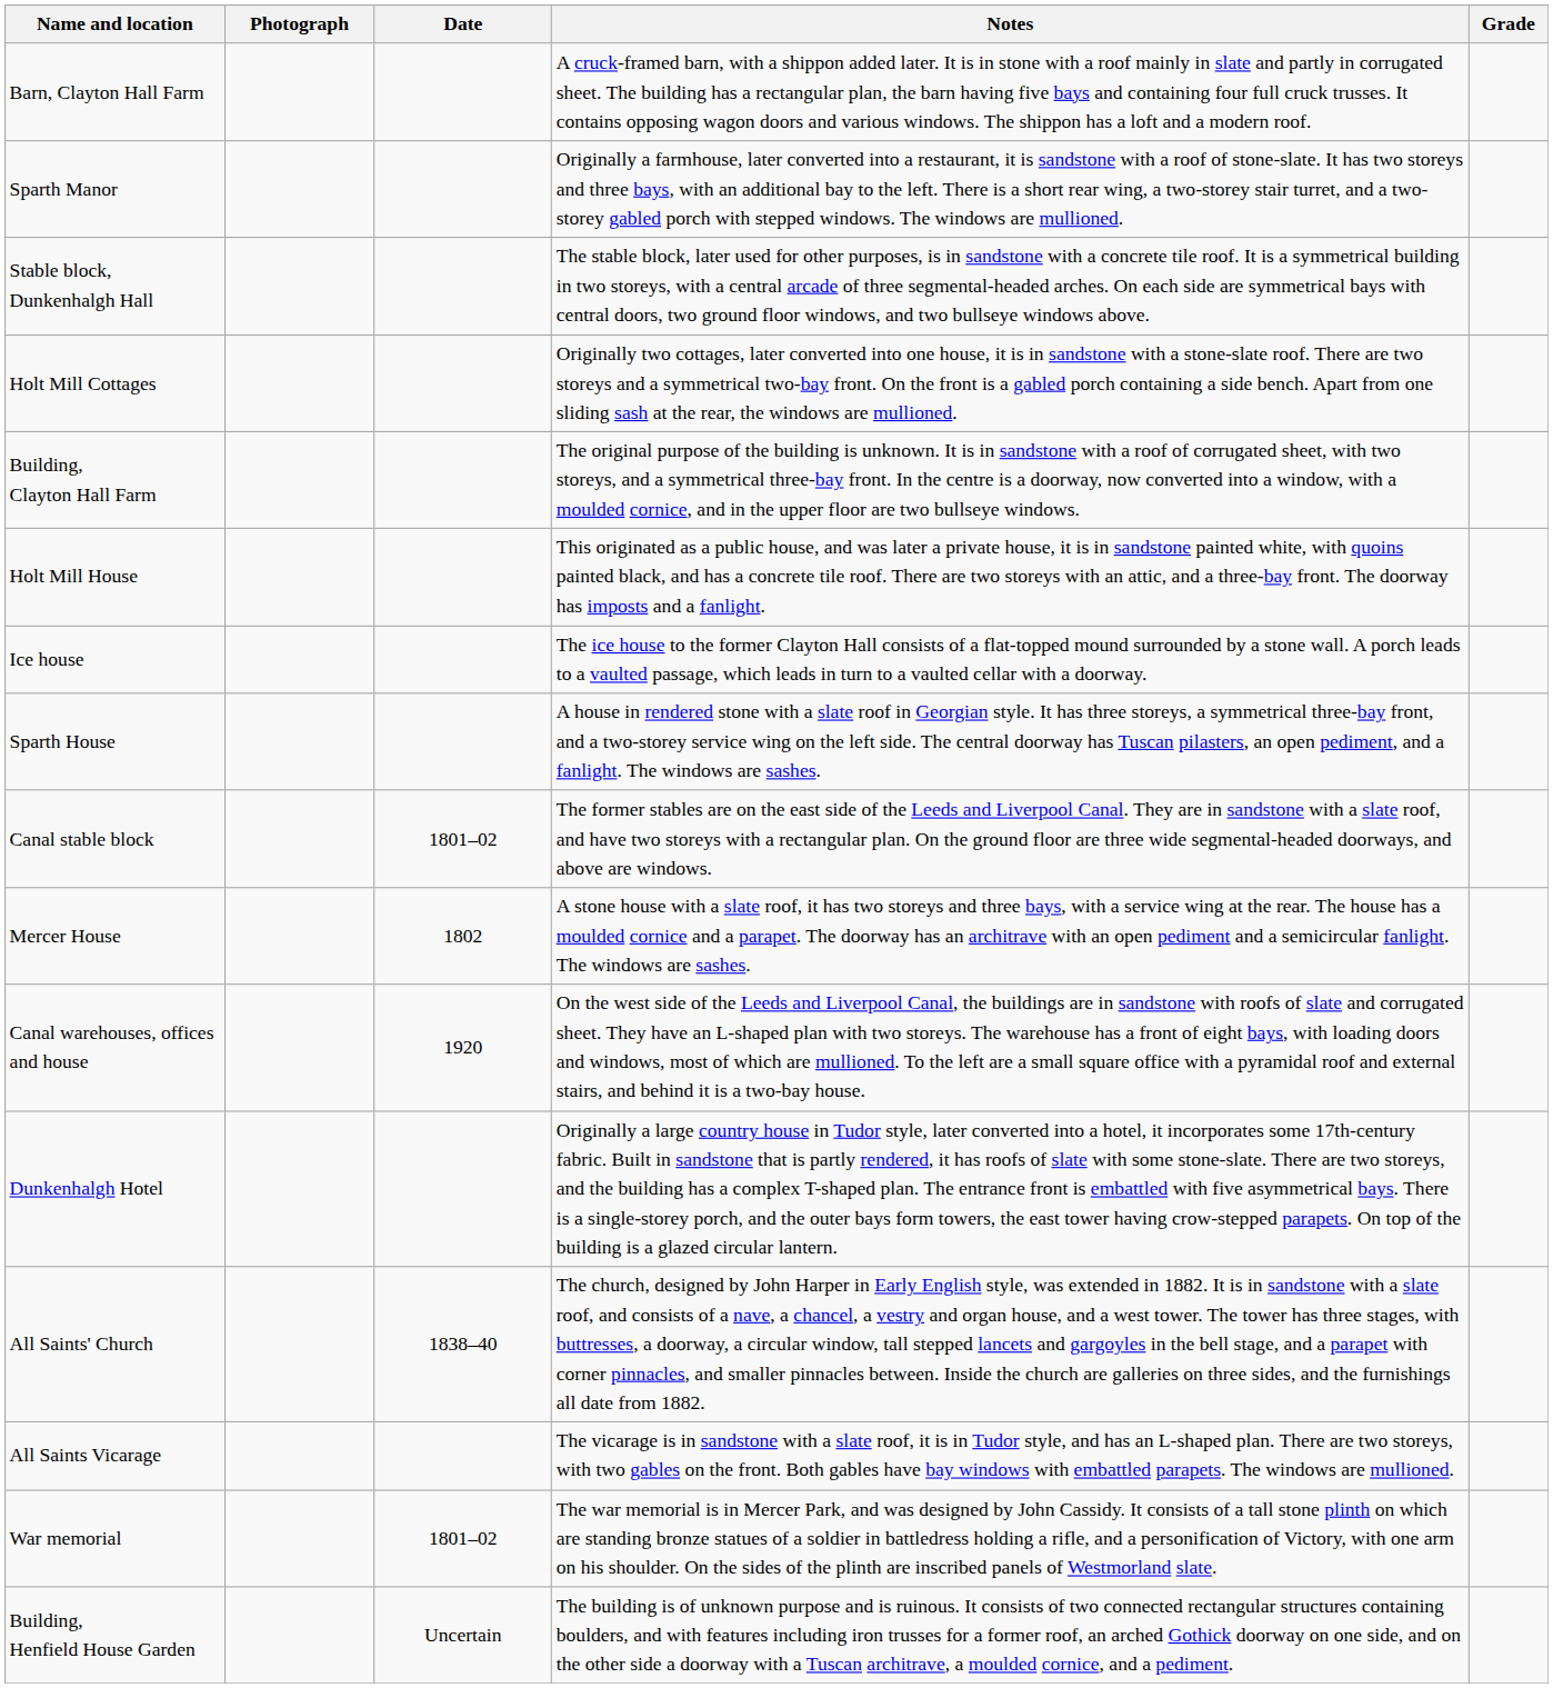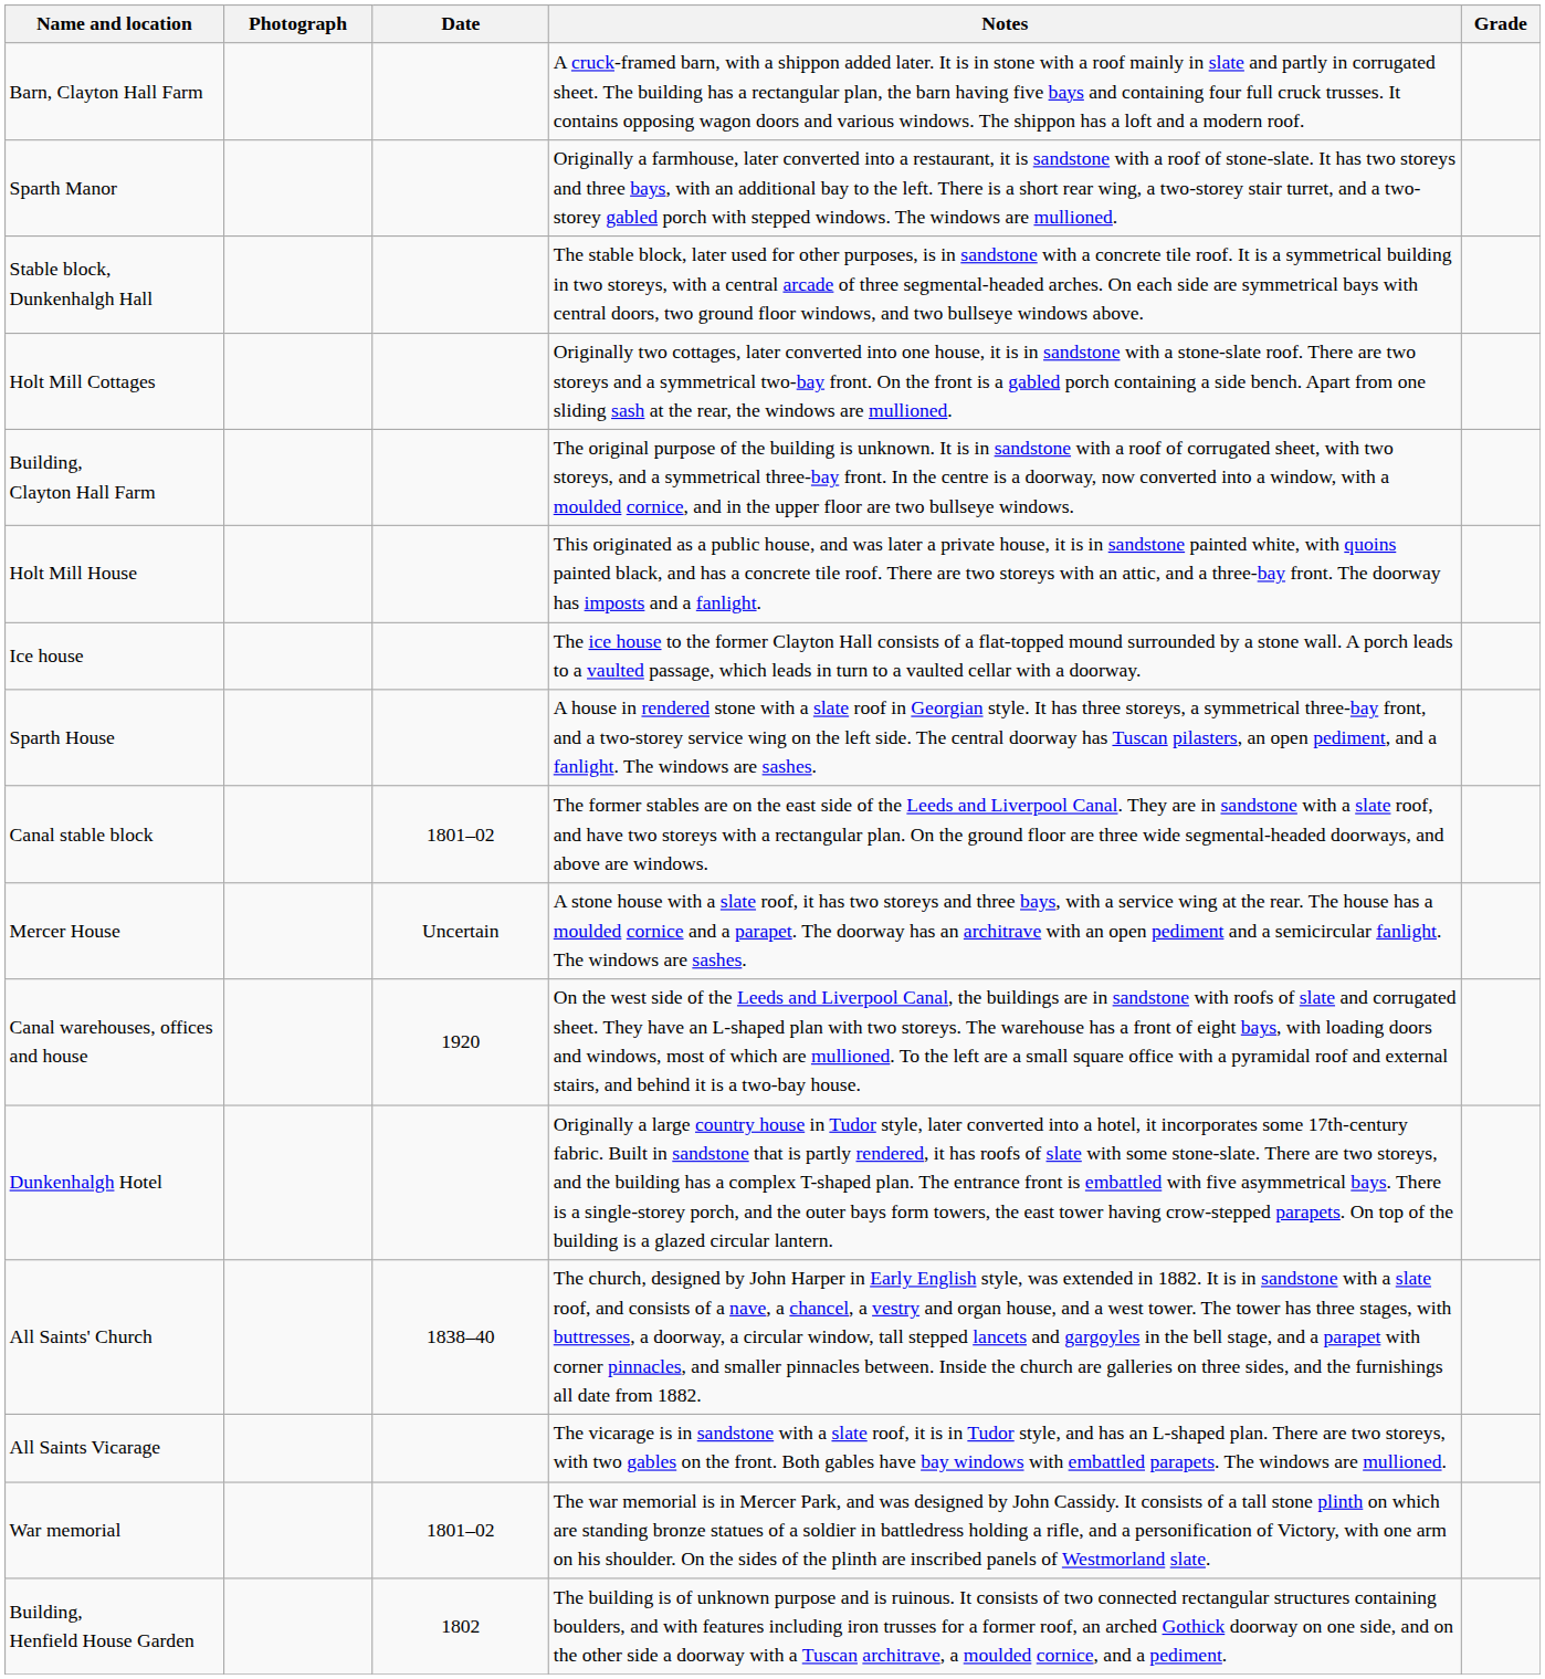 <table class="wikitable sortable plainrowheaders" style="width:100%;border:0px;text-align:left;line-height:150%;">
 <tr>
 <th scope="col"  style="width:150px">Name and location</th>
 <th scope="col"  style="width:100px" class="unsortable">Photograph</th>
 <th scope="col"  style="width:120px">Date</th>
 <th scope="col"  style="width:650px" class="unsortable">Notes</th>
 <th scope="col"  style="width:50px">Grade</th>
 </tr>
 <tr>
 <td>Barn, Clayton Hall Farm<br><small></small></td>
 <td></td>
 <td align="center"></td>
 <td>A <a href='#'>cruck</a>-framed barn, with a shippon added later.  It is in stone with a roof mainly in <a href='#'>slate</a> and partly in corrugated sheet.  The building has a rectangular plan, the barn having five <a href='#'>bays</a> and containing four full cruck trusses.  It contains opposing wagon doors and various windows.  The shippon has a loft and a modern roof.</td>
 <td align="center" ></td>
 </tr>
 <tr>
 <td>Sparth Manor<br><small></small></td>
 <td></td>
 <td align="center"></td>
 <td>Originally a farmhouse, later converted into a restaurant, it is <a href='#'>sandstone</a> with a roof of stone-slate.  It has two storeys and three <a href='#'>bays</a>, with an additional bay to the left.  There is a short rear wing, a two-storey stair turret, and a two-storey <a href='#'>gabled</a> porch with stepped windows.  The windows are <a href='#'>mullioned</a>.</td>
 <td align="center" ></td>
 </tr>
 <tr>
 <td>Stable block,<br>Dunkenhalgh Hall<br><small></small></td>
 <td></td>
 <td align="center"></td>
 <td>The stable block, later used for other purposes, is in <a href='#'>sandstone</a> with a concrete tile roof.  It is a symmetrical building in two storeys, with a central <a href='#'>arcade</a> of three segmental-headed arches.  On each side are symmetrical bays with central doors, two ground floor windows, and two bullseye windows above.</td>
 <td align="center" ></td>
 </tr>
 <tr>
 <td>Holt Mill Cottages<br><small></small></td>
 <td></td>
 <td align="center"></td>
 <td>Originally two cottages, later converted into one house, it is in <a href='#'>sandstone</a> with a stone-slate roof.  There are two storeys and a symmetrical two-<a href='#'>bay</a> front.  On the front is a <a href='#'>gabled</a> porch containing a side bench.  Apart from one sliding <a href='#'>sash</a> at the rear, the windows are <a href='#'>mullioned</a>.</td>
 <td align="center" ></td>
 </tr>
 <tr>
 <td>Building,<br>Clayton Hall Farm<br><small></small></td>
 <td></td>
 <td align="center"></td>
 <td>The original purpose of the building is unknown.  It is in <a href='#'>sandstone</a> with a roof of corrugated sheet, with two storeys, and a symmetrical three-<a href='#'>bay</a> front.  In the centre is a doorway, now converted into a window, with a <a href='#'>moulded</a> <a href='#'>cornice</a>, and in the upper floor are two bullseye windows.</td>
 <td align="center" ></td>
 </tr>
 <tr>
 <td>Holt Mill House<br><small></small></td>
 <td></td>
 <td align="center"></td>
 <td>This originated as a public house, and was later a private house, it is in <a href='#'>sandstone</a> painted white, with <a href='#'>quoins</a> painted black, and has a concrete tile roof.  There are two storeys with an attic, and a three-<a href='#'>bay</a> front.  The doorway has <a href='#'>imposts</a> and a <a href='#'>fanlight</a>.</td>
 <td align="center" ></td>
 </tr>
 <tr>
 <td>Ice house<br><small></small></td>
 <td></td>
 <td align="center"></td>
 <td>The <a href='#'>ice house</a> to the former Clayton Hall consists of a flat-topped mound surrounded by a stone wall.  A porch leads to a <a href='#'>vaulted</a> passage, which leads in turn to a vaulted cellar with a doorway.</td>
 <td align="center" ></td>
 </tr>
 <tr>
 <td>Sparth House<br><small></small></td>
 <td></td>
 <td align="center"></td>
 <td>A house in <a href='#'>rendered</a> stone with a <a href='#'>slate</a> roof in <a href='#'>Georgian</a> style.  It has three storeys, a symmetrical three-<a href='#'>bay</a> front, and a two-storey service wing on the left side.  The central doorway has <a href='#'>Tuscan</a> <a href='#'>pilasters</a>, an open <a href='#'>pediment</a>, and a <a href='#'>fanlight</a>.  The windows are <a href='#'>sashes</a>.</td>
 <td align="center" ></td>
 </tr>
 <tr>
 <td>Canal stable block<br><small></small></td>
 <td></td>
 <td align="center">1801–02</td>
 <td>The former stables are on the east side of the <a href='#'>Leeds and Liverpool Canal</a>.  They are in <a href='#'>sandstone</a> with a <a href='#'>slate</a> roof, and have two storeys with a rectangular plan.  On the ground floor are three wide segmental-headed doorways, and above are windows.</td>
 <td align="center" ></td>
 </tr>
 <tr>
 <td>Mercer House<br><small></small></td>
 <td></td>
-<td align="center">1802</td>
+<td align="center">Uncertain</td>
 <td>A stone house with a <a href='#'>slate</a> roof, it has two storeys and three <a href='#'>bays</a>, with a service wing at the rear.  The house has a <a href='#'>moulded</a> <a href='#'>cornice</a> and a <a href='#'>parapet</a>.  The doorway has an <a href='#'>architrave</a> with an open <a href='#'>pediment</a> and a semicircular <a href='#'>fanlight</a>.  The windows are <a href='#'>sashes</a>.</td>
 <td align="center" ></td>
 </tr>
 <tr>
 <td>Canal warehouses, offices and house<br><small></small></td>
 <td></td>
 <td align="center">1920</td>
 <td>On the west side of the <a href='#'>Leeds and Liverpool Canal</a>, the buildings are in <a href='#'>sandstone</a> with roofs of <a href='#'>slate</a> and corrugated sheet.  They have an L-shaped plan with two storeys.  The warehouse has a front of eight <a href='#'>bays</a>, with loading doors and windows, most of which are <a href='#'>mullioned</a>.  To the left are a small square office with a pyramidal roof and external stairs, and behind it is a two-bay house.</td>
 <td align="center" ></td>
 </tr>
 <tr>
 <td><a href='#'>Dunkenhalgh</a> Hotel<br><small></small></td>
 <td></td>
 <td align="center"></td>
 <td>Originally a large <a href='#'>country house</a> in <a href='#'>Tudor</a> style, later converted into a hotel, it incorporates some 17th-century fabric.  Built in <a href='#'>sandstone</a> that is partly <a href='#'>rendered</a>, it has roofs of <a href='#'>slate</a> with some stone-slate.  There are two storeys, and the building has a complex T-shaped plan.  The entrance front is <a href='#'>embattled</a> with five asymmetrical <a href='#'>bays</a>.  There is a single-storey porch, and the outer bays form towers, the east tower having crow-stepped <a href='#'>parapets</a>.  On top of the building is a glazed circular lantern.</td>
 <td align="center" ></td>
 </tr>
 <tr>
 <td>All Saints' Church<br><small></small></td>
 <td></td>
 <td align="center">1838–40</td>
 <td>The church, designed by John Harper in <a href='#'>Early English</a> style, was extended in 1882.  It is in <a href='#'>sandstone</a> with a <a href='#'>slate</a> roof, and consists of a <a href='#'>nave</a>, a <a href='#'>chancel</a>, a <a href='#'>vestry</a> and organ house, and a west tower.  The tower has three stages, with <a href='#'>buttresses</a>, a doorway, a circular window, tall stepped <a href='#'>lancets</a> and <a href='#'>gargoyles</a> in the bell stage, and a <a href='#'>parapet</a> with corner <a href='#'>pinnacles</a>, and smaller pinnacles between.  Inside the church are galleries on three sides, and the furnishings all date from 1882.</td>
 <td align="center" ></td>
 </tr>
 <tr>
 <td>All Saints Vicarage<br><small></small></td>
 <td></td>
 <td align="center"></td>
 <td>The vicarage is in <a href='#'>sandstone</a> with a <a href='#'>slate</a> roof, it is in <a href='#'>Tudor</a> style, and has an L-shaped plan.  There are two storeys, with two <a href='#'>gables</a> on the front.  Both gables have <a href='#'>bay windows</a> with <a href='#'>embattled</a> <a href='#'>parapets</a>.  The windows are <a href='#'>mullioned</a>.</td>
 <td align="center" ></td>
 </tr>
 <tr>
 <td>War memorial<br><small></small></td>
 <td></td>
 <td align="center">1801–02</td>
 <td>The war memorial is in Mercer Park, and was designed by John Cassidy.  It consists of a tall stone <a href='#'>plinth</a> on which are standing bronze statues of a soldier in battledress holding a rifle, and a personification of Victory, with one arm on his shoulder.  On the sides of the plinth are inscribed panels of <a href='#'>Westmorland</a> <a href='#'>slate</a>.</td>
 <td align="center" ></td>
 </tr>
 <tr>
 <td>Building,<br>Henfield House Garden<br><small></small></td>
 <td></td>
-<td align="center">Uncertain</td>
+<td align="center">1802</td>
 <td>The building is of unknown purpose and is ruinous.  It consists of two connected rectangular structures containing boulders, and with features including iron trusses for a former roof, an arched <a href='#'>Gothick</a> doorway on one side, and on the other side a doorway with a <a href='#'>Tuscan</a> <a href='#'>architrave</a>, a <a href='#'>moulded</a> <a href='#'>cornice</a>, and a <a href='#'>pediment</a>.</td>
 <td align="center" ></td>
 </tr>
 <tr>
 </tr>
 </table>
